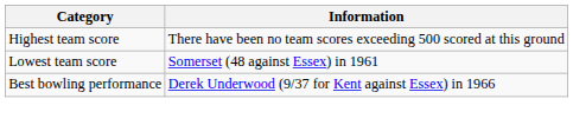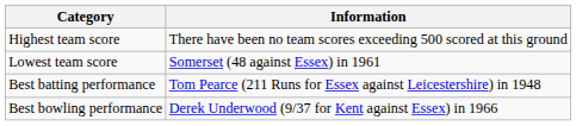 <table class="wikitable">
 <tr>
 <th>Category</th>
 <th>Information</th>
 </tr>
 <tr>
 <td>Highest team score</td>
 <td>There have been no team scores exceeding 500 scored at this ground</td>
 </tr>
 <tr>
 <td>Lowest team score</td>
 <td><a href='#'>Somerset</a> (48 against <a href='#'>Essex</a>) in 1961</td>
 </tr>
 <tr>
+<td>Best batting performance</td>
+<td><a href='#'>Tom Pearce</a> (211 Runs for <a href='#'>Essex</a> against <a href='#'>Leicestershire</a>) in 1948</td>
+</tr>
+<tr>
 <td>Best bowling performance</td>
 <td><a href='#'>Derek Underwood</a> (9/37 for <a href='#'>Kent</a> against <a href='#'>Essex</a>) in 1966</td>
 </tr>
 </table>
